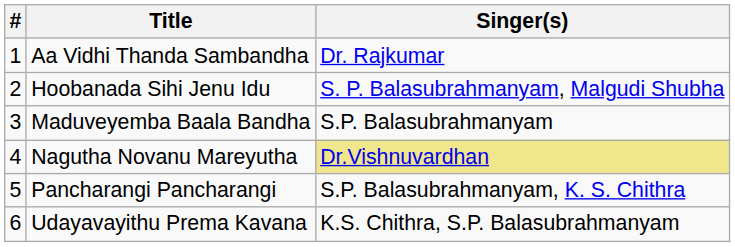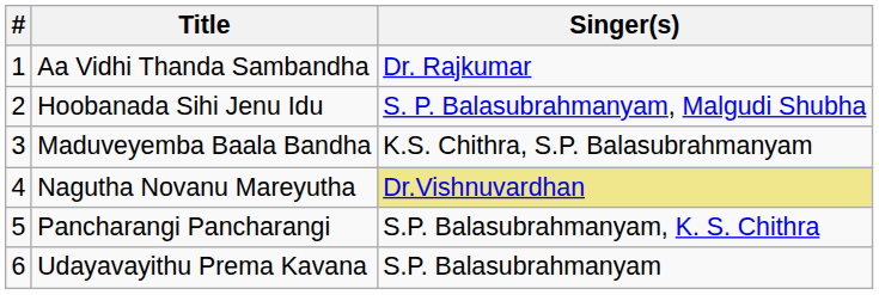 <table class=wikitable sortable>
 <tr>
 <th>#</th>
 <th>Title</th>
 <th>Singer(s)</th>
 </tr>
 <tr>
 <td>1</td>
 <td>Aa Vidhi Thanda Sambandha</td>
 <td><a href='#'>Dr. Rajkumar</a></td>
 </tr>
 <tr>
 <td>2</td>
 <td>Hoobanada Sihi Jenu Idu</td>
 <td><a href='#'>S. P. Balasubrahmanyam</a>, <a href='#'>Malgudi Shubha</a></td>
 </tr>
 <tr>
 <td>3</td>
 <td>Maduveyemba Baala Bandha</td>
-<td>S.P. Balasubrahmanyam</td>
+<td>K.S. Chithra, S.P. Balasubrahmanyam</td>
 </tr>
 <tr>
 <td>4</td>
 <td>Nagutha Novanu Mareyutha</td>
 <td style="background: khaki;"><a href='#'>Dr.Vishnuvardhan</a></td>
 </tr>
 <tr>
 <td>5</td>
 <td>Pancharangi Pancharangi</td>
 <td>S.P. Balasubrahmanyam, <a href='#'>K. S. Chithra</a></td>
 </tr>
 <tr>
 <td>6</td>
 <td>Udayavayithu Prema Kavana</td>
-<td>K.S. Chithra, S.P. Balasubrahmanyam</td>
+<td>S.P. Balasubrahmanyam</td>
 </tr>
 </table>
